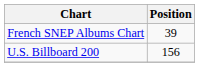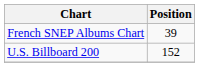 <table class="wikitable sortable" style="text-align:center">
 <tr>
 <th>Chart</th>
 <th>Position</th>
 </tr>
 <tr>
 <td align="left"><a href='#'>French SNEP Albums Chart</a></td>
 <td>39</td>
 </tr>
 <tr>
 <td align="left"><a href='#'>U.S. Billboard 200</a></td>
-<td>156</td>
+<td>152</td>
 </tr>
 <tr>
 </tr>
 </table>
